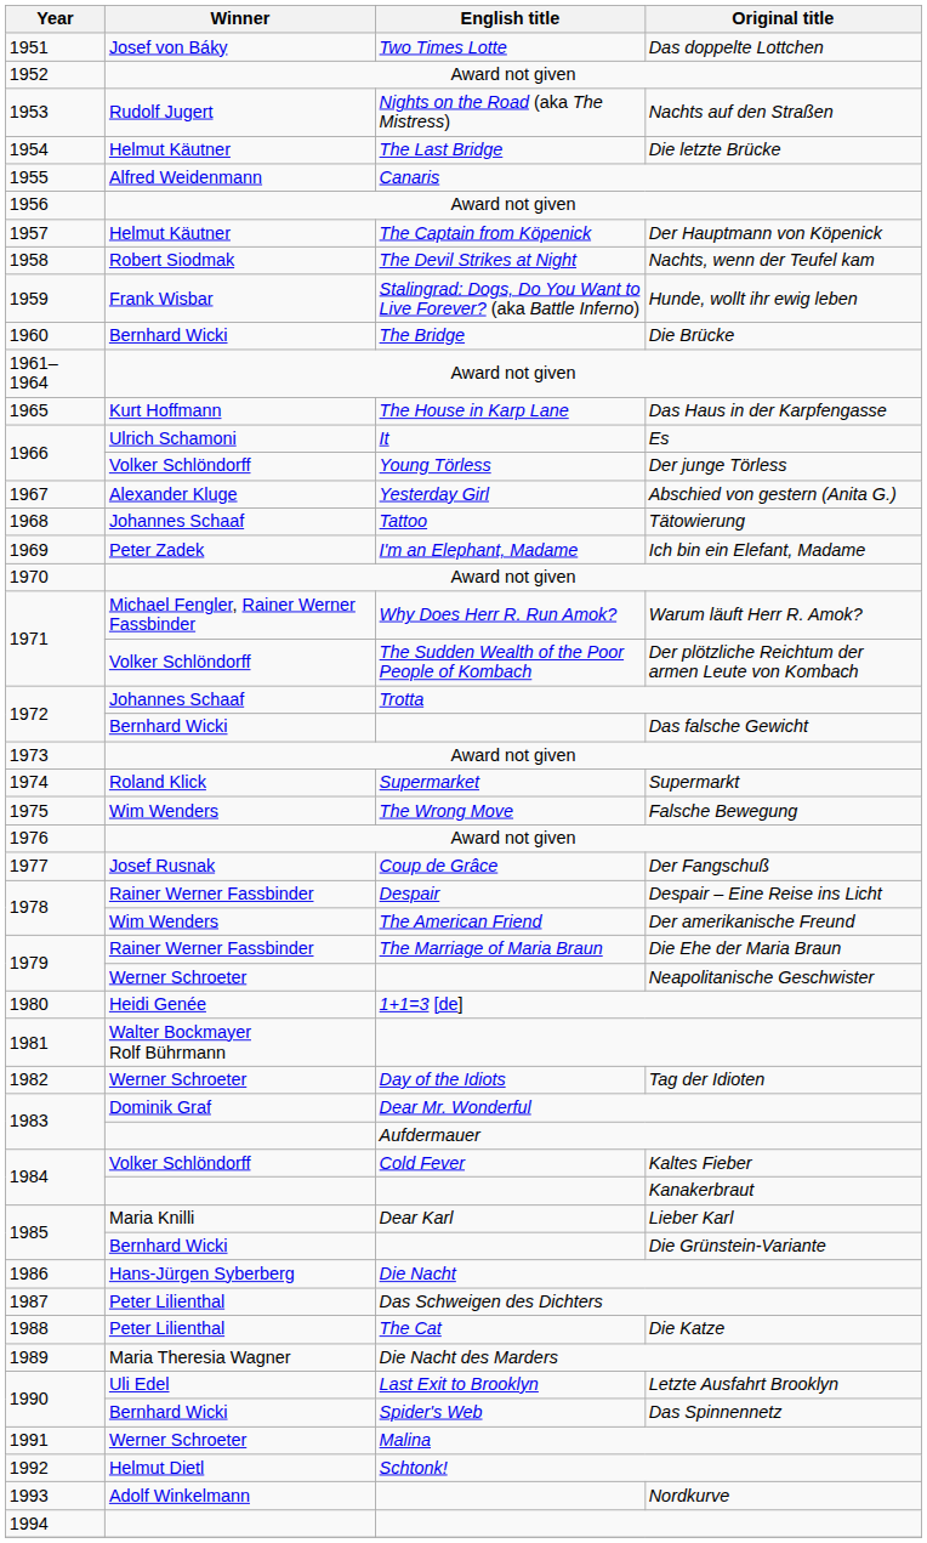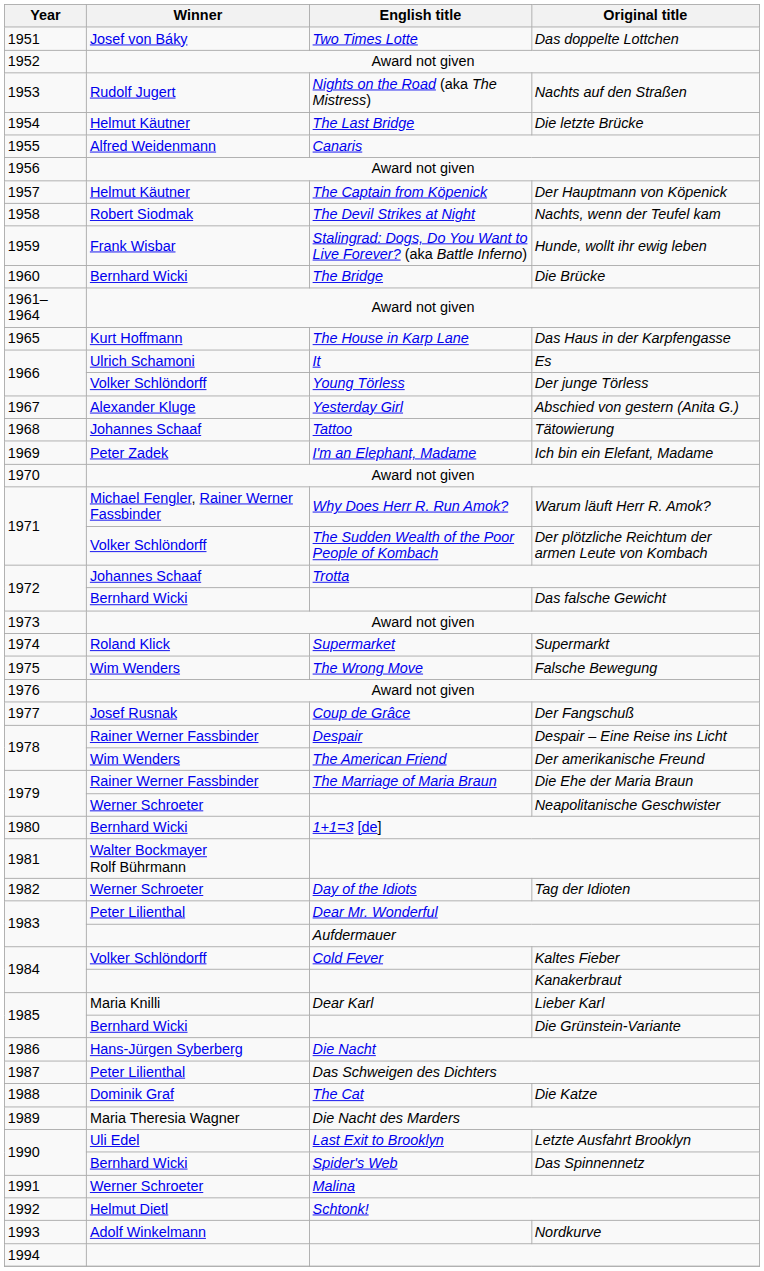 <table class="wikitable" width="95%" cellpadding="5">
 <tr>
 <th width="100"><strong>Year</strong></th>
 <th width="300"><strong>Winner</strong></th>
 <th width="300"><strong>English title</strong></th>
 <th width="300"><strong>Original title</strong></th>
 </tr>
 <tr>
 <td>1951</td>
 <td><a href='#'>Josef von Báky</a></td>
 <td><em><a href='#'>Two Times Lotte</a></em></td>
 <td><em>Das doppelte Lottchen</em></td>
 </tr>
 <tr>
 <td>1952</td>
 <td colspan="3" style="text-align:center;">Award not given</td>
 </tr>
 <tr>
 <td>1953</td>
 <td><a href='#'>Rudolf Jugert</a></td>
 <td><em><a href='#'>Nights on the Road</a></em> (aka <em>The Mistress</em>)</td>
 <td><em>Nachts auf den Straßen</em></td>
 </tr>
 <tr>
 <td>1954</td>
 <td><a href='#'>Helmut Käutner</a></td>
 <td><em><a href='#'>The Last Bridge</a></em></td>
 <td><em>Die letzte Brücke</em></td>
 </tr>
 <tr>
 <td>1955</td>
 <td><a href='#'>Alfred Weidenmann</a></td>
 <td colspan="2"><em><a href='#'>Canaris</a></em></td>
 </tr>
 <tr>
 <td>1956</td>
 <td colspan="3" style="text-align:center;">Award not given</td>
 </tr>
 <tr>
 <td>1957</td>
 <td><a href='#'>Helmut Käutner</a></td>
 <td><em><a href='#'>The Captain from Köpenick</a></em></td>
 <td colspan="2"><em>Der Hauptmann von Köpenick</em></td>
 </tr>
 <tr>
 <td>1958</td>
 <td><a href='#'>Robert Siodmak</a></td>
 <td><em><a href='#'>The Devil Strikes at Night</a></em></td>
 <td><em>Nachts, wenn der Teufel kam</em></td>
 </tr>
 <tr>
 <td>1959</td>
 <td><a href='#'>Frank Wisbar</a></td>
 <td><em><a href='#'>Stalingrad: Dogs, Do You Want to Live Forever?</a></em> (aka <em>Battle Inferno</em>)</td>
 <td><em>Hunde, wollt ihr ewig leben</em></td>
 </tr>
 <tr>
 <td>1960</td>
 <td><a href='#'>Bernhard Wicki</a></td>
 <td><em><a href='#'>The Bridge</a></em></td>
 <td><em>Die Brücke</em></td>
 </tr>
 <tr>
 <td>1961–<br>1964</td>
 <td colspan="3" style="text-align:center;">Award not given</td>
 </tr>
 <tr>
 <td>1965</td>
 <td><a href='#'>Kurt Hoffmann</a></td>
 <td><em><a href='#'>The House in Karp Lane</a></em></td>
 <td><em>Das Haus in der Karpfengasse</em></td>
 </tr>
 <tr>
 <td rowspan="2">1966</td>
 <td><a href='#'>Ulrich Schamoni</a></td>
 <td><em><a href='#'>It</a></em></td>
 <td><em>Es</em></td>
 </tr>
 <tr>
 <td><a href='#'>Volker Schlöndorff</a></td>
 <td><em><a href='#'>Young Törless</a></em></td>
 <td><em>Der junge Törless</em></td>
 </tr>
 <tr>
 <td>1967</td>
 <td><a href='#'>Alexander Kluge</a></td>
 <td><em><a href='#'>Yesterday Girl</a></em></td>
 <td><em>Abschied von gestern (Anita G.)</em></td>
 </tr>
 <tr>
 <td>1968</td>
 <td><a href='#'>Johannes Schaaf</a></td>
 <td><em><a href='#'>Tattoo</a></em></td>
 <td><em>Tätowierung</em></td>
 </tr>
 <tr>
 <td>1969</td>
 <td><a href='#'>Peter Zadek</a></td>
 <td><em><a href='#'>I'm an Elephant, Madame</a></em></td>
 <td><em>Ich bin ein Elefant, Madame</em></td>
 </tr>
 <tr>
 <td>1970</td>
 <td colspan="3" style="text-align:center;">Award not given</td>
 </tr>
 <tr>
 <td rowspan="2">1971</td>
 <td><a href='#'>Michael Fengler</a>, <a href='#'>Rainer Werner Fassbinder</a></td>
 <td><em><a href='#'>Why Does Herr R. Run Amok?</a></em></td>
 <td><em>Warum läuft Herr R. Amok?</em></td>
 </tr>
 <tr>
 <td><a href='#'>Volker Schlöndorff</a></td>
 <td><em><a href='#'>The Sudden Wealth of the Poor People of Kombach</a></em></td>
 <td><em>Der plötzliche Reichtum der armen Leute von Kombach</em></td>
 </tr>
 <tr>
 <td rowspan="2">1972</td>
 <td><a href='#'>Johannes Schaaf</a></td>
 <td colspan="2"><em><a href='#'>Trotta</a></em></td>
 </tr>
 <tr>
 <td><a href='#'>Bernhard Wicki</a></td>
 <td><em></em></td>
 <td><em>Das falsche Gewicht</em></td>
 </tr>
 <tr>
 <td>1973</td>
 <td colspan="3" style="text-align:center;">Award not given</td>
 </tr>
 <tr>
 <td>1974</td>
 <td><a href='#'>Roland Klick</a></td>
 <td><em><a href='#'>Supermarket</a></em></td>
 <td><em>Supermarkt</em></td>
 </tr>
 <tr>
 <td>1975</td>
 <td><a href='#'>Wim Wenders</a></td>
 <td><em><a href='#'>The Wrong Move</a></em></td>
 <td><em>Falsche Bewegung</em></td>
 </tr>
 <tr>
 <td>1976</td>
 <td colspan="3" style="text-align:center;">Award not given</td>
 </tr>
 <tr>
 <td>1977</td>
 <td><a href='#'>Josef Rusnak</a></td>
 <td><em><a href='#'>Coup de Grâce</a></em></td>
 <td><em>Der Fangschuß</em></td>
 </tr>
 <tr>
 <td rowspan="2">1978</td>
 <td><a href='#'>Rainer Werner Fassbinder</a></td>
 <td><em><a href='#'>Despair</a></em></td>
 <td><em>Despair – Eine Reise ins Licht</em></td>
 </tr>
 <tr>
 <td><a href='#'>Wim Wenders</a></td>
 <td><em><a href='#'>The American Friend</a></em></td>
 <td><em>Der amerikanische Freund</em></td>
 </tr>
 <tr>
 <td rowspan="2">1979</td>
 <td><a href='#'>Rainer Werner Fassbinder</a></td>
 <td><em><a href='#'>The Marriage of Maria Braun</a></em></td>
 <td><em>Die Ehe der Maria Braun</em></td>
 </tr>
 <tr>
 <td><a href='#'>Werner Schroeter</a></td>
 <td><em></em></td>
 <td><em>Neapolitanische Geschwister</em></td>
 </tr>
 <tr>
 <td>1980</td>
-<td><a href='#'>Heidi Genée</a></td>
+<td><a href='#'>Bernhard Wicki</a></td>
 <td colspan="2"><em><a href='#'>1+1=3</a></em> <a href='#'>[de</a>]</td>
 </tr>
 <tr>
 <td>1981</td>
 <td><a href='#'>Walter Bockmayer</a><br>Rolf Bührmann</td>
 <td colspan="2"><em></em></td>
 </tr>
 <tr>
 <td>1982</td>
 <td><a href='#'>Werner Schroeter</a></td>
 <td><em><a href='#'>Day of the Idiots</a></em></td>
 <td><em>Tag der Idioten</em></td>
 </tr>
 <tr>
 <td rowspan="2">1983</td>
-<td><a href='#'>Dominik Graf</a></td>
+<td><a href='#'>Peter Lilienthal</a></td>
 <td colspan="2"><em><a href='#'>Dear Mr. Wonderful</a></em></td>
 </tr>
 <tr>
 <td></td>
 <td colspan="2"><em>Aufdermauer</em></td>
 </tr>
 <tr>
 <td rowspan="2">1984</td>
 <td><a href='#'>Volker Schlöndorff</a></td>
 <td><em><a href='#'>Cold Fever</a></em></td>
 <td><em>Kaltes Fieber</em></td>
 </tr>
 <tr>
 <td></td>
 <td><em></em></td>
 <td><em>Kanakerbraut</em></td>
 </tr>
 <tr>
 <td rowspan="2">1985</td>
 <td>Maria Knilli</td>
 <td><em>Dear Karl</em></td>
 <td><em>Lieber Karl</em></td>
 </tr>
 <tr>
 <td><a href='#'>Bernhard Wicki</a></td>
 <td><em></em></td>
 <td><em>Die Grünstein-Variante</em></td>
 </tr>
 <tr>
 <td>1986</td>
 <td><a href='#'>Hans-Jürgen Syberberg</a></td>
 <td colspan="2"><em><a href='#'>Die Nacht</a></em></td>
 </tr>
 <tr>
 <td>1987</td>
 <td><a href='#'>Peter Lilienthal</a></td>
 <td colspan="2"><em>Das Schweigen des Dichters</em></td>
 </tr>
 <tr>
 <td>1988</td>
-<td><a href='#'>Peter Lilienthal</a></td>
+<td><a href='#'>Dominik Graf</a></td>
 <td><em><a href='#'>The Cat</a></em></td>
 <td><em>Die Katze</em></td>
 </tr>
 <tr>
 <td>1989</td>
 <td>Maria Theresia Wagner</td>
 <td colspan="2"><em>Die Nacht des Marders</em></td>
 </tr>
 <tr>
 <td rowspan="2">1990</td>
 <td><a href='#'>Uli Edel</a></td>
 <td><em><a href='#'>Last Exit to Brooklyn</a></em></td>
 <td><em>Letzte Ausfahrt Brooklyn</em></td>
 </tr>
 <tr>
 <td><a href='#'>Bernhard Wicki</a></td>
 <td><em><a href='#'>Spider's Web</a></em></td>
 <td><em>Das Spinnennetz</em></td>
 </tr>
 <tr>
 <td>1991</td>
 <td><a href='#'>Werner Schroeter</a></td>
 <td colspan="2"><em><a href='#'>Malina</a></em></td>
 </tr>
 <tr>
 <td>1992</td>
 <td><a href='#'>Helmut Dietl</a></td>
 <td colspan="2"><em><a href='#'>Schtonk!</a></em></td>
 </tr>
 <tr>
 <td>1993</td>
 <td><a href='#'>Adolf Winkelmann</a></td>
 <td><em></em></td>
 <td><em>Nordkurve</em></td>
 </tr>
 <tr>
 <td>1994</td>
 <td></td>
 <td colspan="2"><em></em></td>
 </tr>
 <tr>
 </tr>
 </table>
